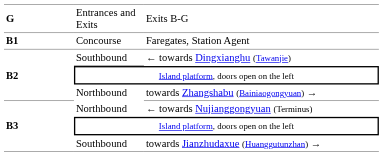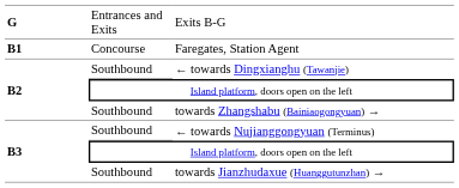 <table cellspacing=0 cellpadding=3>
 <tr>
 <td style="border-top:solid 1px gray;border-bottom:solid 1px gray;" width=100><strong>G</strong></td>
 <td style="border-top:solid 1px gray;border-bottom:solid 1px gray;" width=100>Entrances and Exits</td>
 <td style="border-top:solid 1px gray;border-bottom:solid 1px gray;" width=350>Exits B-G</td>
 </tr>
 <tr>
 <td style="border-bottom:solid 1px gray;"><strong>B1</strong></td>
 <td style="border-bottom:solid 1px gray;">Concourse</td>
 <td style="border-bottom:solid 1px gray;">Faregates, Station Agent</td>
 </tr>
 <tr>
 <td style="border-bottom:solid 1px gray;" rowspan=3><strong>B2</strong></td>
 <td style="border-bottom:solid 1px gray;">Southbound</td>
 <td>←  towards <a href='#'>Dingxianghu</a> <small>(<a href='#'>Tawanjie</a>)</small></td>
 </tr>
 <tr>
 <td style="border-right:solid 2px black;border-left:solid 2px black;border-top:solid 2px black;border-bottom:solid 2px black;text-align:center;" colspan=2><small><a href='#'>Island platform</a>, doors open on the left</small></td>
 </tr>
 <tr>
-<td>Northbound</td>
+<td style="border-bottom:solid 1px gray;">Southbound</td>
 <td style="border-bottom:solid 1px gray;">  towards <a href='#'>Zhangshabu</a> <small>(<a href='#'>Bainiaogongyuan</a>)</small> →</td>
 </tr>
 <tr>
 <td style="border-bottom:solid 1px gray;" rowspan=3><strong>B3</strong></td>
-<td>Northbound</td>
+<td style="border-bottom:solid 1px gray;">Southbound</td>
 <td>←  towards <a href='#'>Nujianggongyuan</a> <small>(Terminus)</small></td>
 </tr>
 <tr>
 <td style="border-right:solid 2px black;border-left:solid 2px black;border-top:solid 2px black;border-bottom:solid 2px black;text-align:center;" colspan=2><small><a href='#'>Island platform</a>, doors open on the left</small></td>
 </tr>
 <tr>
 <td style="border-bottom:solid 1px gray;">Southbound</td>
 <td style="border-bottom:solid 1px gray;">  towards <a href='#'>Jianzhudaxue</a> <small>(<a href='#'>Huanggutunzhan</a>)</small> →</td>
 </tr>
 </table>
